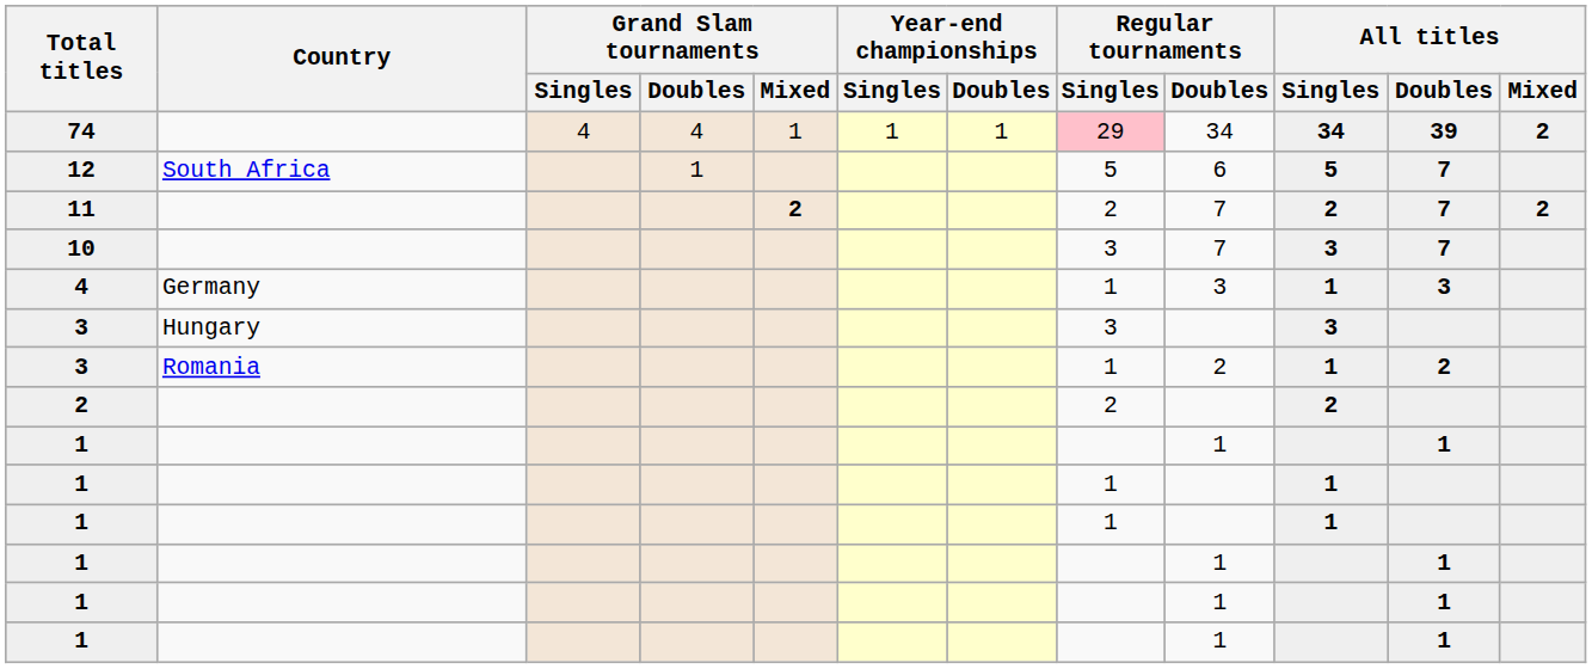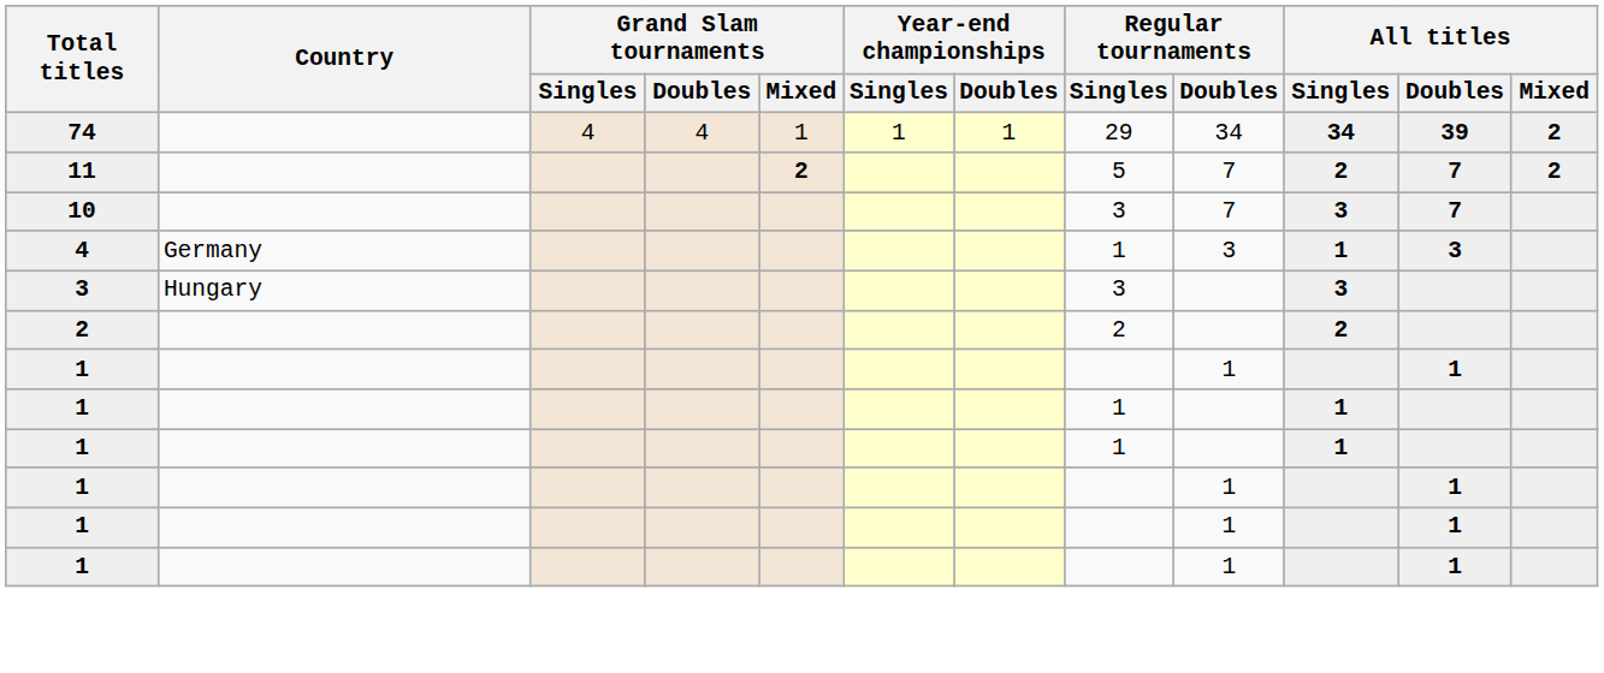 <table class="wikitable" style="font-size:90%;">
 <tr>
 <th style="width:70px;" rowspan="2">Total titles</th>
 <th style="width:180px;" rowspan="2">Country</th>
 <th style="width:150px;" colspan="3">Grand Slam<br>tournaments</th>
 <th style="width:100px;" colspan="2">Year-end<br>championships</th>
 <th style="width:100px;" colspan="2">Regular<br>tournaments</th>
 <th style="width:150px;" colspan="3">All titles</th>
 </tr>
 <tr align=center>
 <th>Singles</th>
 <th>Doubles</th>
 <th>Mixed</th>
 <th>Singles</th>
 <th>Doubles</th>
 <th>Singles</th>
 <th>Doubles</th>
 <th>Singles</th>
 <th>Doubles</th>
 <th>Mixed</th>
 </tr>
 <tr align=center>
 <td style="background:#efefef;"><strong>74</strong></td>
 <td align=left><br></td>
 <td style="background:#F3E6D7;">4</td>
 <td style="background:#F3E6D7;">4</td>
 <td style="background:#F3E6D7;">1</td>
 <td style="background:#FFFFCC;">1</td>
 <td style="background:#FFFFCC;"><span>1</span></td>
-<td style="background: pink;">29</td>
+<td>29</td>
 <td>34</td>
 <td style="background:#efefef;"><strong>34</strong></td>
 <td style="background:#efefef;"><strong>39</strong></td>
 <td style="background:#efefef;"><strong>2</strong></td>
-</tr>
-<tr align=center>
-<td style="background:#efefef;"><strong>12</strong></td>
-<td align=left> <a href='#'>South Africa</a><br></td>
-<td style="background:#F3E6D7;"></td>
-<td style="background:#F3E6D7;">1</td>
-<td style="background:#F3E6D7;"></td>
-<td style="background:#FFFFCC;"></td>
-<td style="background:#FFFFCC;"></td>
-<td>5</td>
-<td>6</td>
-<td style="background:#efefef;"><strong>5</strong></td>
-<td style="background:#efefef;"><strong>7</strong></td>
-<td style="background:#efefef;"></td>
 </tr>
 <tr align=center>
 <td style="background:#efefef;"><strong>11</strong></td>
 <td align=left><br></td>
 <td style="background:#F3E6D7;"></td>
 <td style="background:#F3E6D7;"></td>
 <td style="background:#F3E6D7;"><strong>2</strong></td>
 <td style="background:#FFFFCC;"></td>
 <td style="background:#FFFFCC;"></td>
-<td>2</td>
+<td>5</td>
 <td>7</td>
 <td style="background:#efefef;"><strong>2</strong></td>
 <td style="background:#efefef;"><strong>7</strong></td>
 <td style="background:#efefef;"><strong>2</strong></td>
 </tr>
 <tr align=center>
 <td style="background:#efefef;"><strong>10</strong></td>
 <td align=left><br></td>
 <td style="background:#F3E6D7;"></td>
 <td style="background:#F3E6D7;"></td>
 <td style="background:#F3E6D7;"></td>
 <td style="background:#FFFFCC;"></td>
 <td style="background:#FFFFCC;"></td>
 <td>3</td>
 <td>7</td>
 <td style="background:#efefef;"><strong>3</strong></td>
 <td style="background:#efefef;"><strong>7</strong></td>
 <td style="background:#efefef;"></td>
 </tr>
 <tr align=center>
 <td style="background:#efefef;"><strong>4</strong></td>
 <td align=left> Germany<br></td>
 <td style="background:#F3E6D7;"></td>
 <td style="background:#F3E6D7;"></td>
 <td style="background:#F3E6D7;"></td>
 <td style="background:#FFFFCC;"></td>
 <td style="background:#FFFFCC;"></td>
 <td>1</td>
 <td>3</td>
 <td style="background:#efefef;"><strong>1</strong></td>
 <td style="background:#efefef;"><strong>3</strong></td>
 <td style="background:#efefef;"></td>
 </tr>
 <tr align=center>
 <td style="background:#efefef;"><strong>3</strong></td>
 <td align=left> Hungary<br></td>
 <td style="background:#F3E6D7;"></td>
 <td style="background:#F3E6D7;"></td>
 <td style="background:#F3E6D7;"></td>
 <td style="background:#FFFFCC;"></td>
 <td style="background:#FFFFCC;"></td>
 <td>3</td>
 <td></td>
 <td style="background:#efefef;"><strong>3</strong></td>
 <td style="background:#efefef;"></td>
-<td style="background:#efefef;"></td>
-</tr>
-<tr align=center>
-<td style="background:#efefef;"><strong>3</strong></td>
-<td align=left> <a href='#'>Romania</a><br></td>
-<td style="background:#F3E6D7;"></td>
-<td style="background:#F3E6D7;"></td>
-<td style="background:#F3E6D7;"></td>
-<td style="background:#FFFFCC;"></td>
-<td style="background:#FFFFCC;"></td>
-<td>1</td>
-<td>2</td>
-<td style="background:#efefef;"><strong>1</strong></td>
-<td style="background:#efefef;"><strong>2</strong></td>
 <td style="background:#efefef;"></td>
 </tr>
 <tr align=center>
 <td style="background:#efefef;"><strong>2</strong></td>
 <td align=left><br></td>
 <td style="background:#F3E6D7;"></td>
 <td style="background:#F3E6D7;"></td>
 <td style="background:#F3E6D7;"></td>
 <td style="background:#FFFFCC;"></td>
 <td style="background:#FFFFCC;"></td>
 <td>2</td>
 <td></td>
 <td style="background:#efefef;"><strong>2</strong></td>
 <td style="background:#efefef;"></td>
 <td style="background:#efefef;"></td>
 </tr>
 <tr align=center>
 <td style="background:#efefef;"><strong>1</strong></td>
 <td align=left><br></td>
 <td style="background:#F3E6D7;"></td>
 <td style="background:#F3E6D7;"></td>
 <td style="background:#F3E6D7;"></td>
 <td style="background:#FFFFCC;"></td>
 <td style="background:#FFFFCC;"></td>
 <td></td>
 <td>1</td>
 <td style="background:#efefef;"></td>
 <td style="background:#efefef;"><strong>1</strong></td>
 <td style="background:#efefef;"></td>
 </tr>
 <tr align=center>
 <td style="background:#efefef;"><strong>1</strong></td>
 <td align=left><br></td>
 <td style="background:#F3E6D7;"></td>
 <td style="background:#F3E6D7;"></td>
 <td style="background:#F3E6D7;"></td>
 <td style="background:#FFFFCC;"></td>
 <td style="background:#FFFFCC;"></td>
 <td>1</td>
 <td></td>
 <td style="background:#efefef;"><strong>1</strong></td>
 <td style="background:#efefef;"></td>
 <td style="background:#efefef;"></td>
 </tr>
 <tr align=center>
 <td style="background:#efefef;"><strong>1</strong></td>
 <td align=left><br></td>
 <td style="background:#F3E6D7;"></td>
 <td style="background:#F3E6D7;"></td>
 <td style="background:#F3E6D7;"></td>
 <td style="background:#FFFFCC;"></td>
 <td style="background:#FFFFCC;"></td>
 <td>1</td>
 <td></td>
 <td style="background:#efefef;"><strong>1</strong></td>
 <td style="background:#efefef;"></td>
 <td style="background:#efefef;"></td>
 </tr>
 <tr align=center>
 <td style="background:#efefef;"><strong>1</strong></td>
 <td align=left><br></td>
 <td style="background:#F3E6D7;"></td>
 <td style="background:#F3E6D7;"></td>
 <td style="background:#F3E6D7;"></td>
 <td style="background:#FFFFCC;"></td>
 <td style="background:#FFFFCC;"></td>
 <td></td>
 <td>1</td>
 <td style="background:#efefef;"></td>
 <td style="background:#efefef;"><strong>1</strong></td>
 <td style="background:#efefef;"></td>
 </tr>
 <tr align=center>
 <td style="background:#efefef;"><strong>1</strong></td>
 <td align=left><br></td>
 <td style="background:#F3E6D7;"></td>
 <td style="background:#F3E6D7;"></td>
 <td style="background:#F3E6D7;"></td>
 <td style="background:#FFFFCC;"></td>
 <td style="background:#FFFFCC;"></td>
 <td></td>
 <td>1</td>
 <td style="background:#efefef;"></td>
 <td style="background:#efefef;"><strong>1</strong></td>
 <td style="background:#efefef;"></td>
 </tr>
 <tr align=center>
 <td style="background:#efefef;"><strong>1</strong></td>
 <td align=left><br></td>
 <td style="background:#F3E6D7;"></td>
 <td style="background:#F3E6D7;"></td>
 <td style="background:#F3E6D7;"></td>
 <td style="background:#FFFFCC;"></td>
 <td style="background:#FFFFCC;"></td>
 <td></td>
 <td>1</td>
 <td style="background:#efefef;"></td>
 <td style="background:#efefef;"><strong>1</strong></td>
 <td style="background:#efefef;"></td>
 </tr>
 </table>
